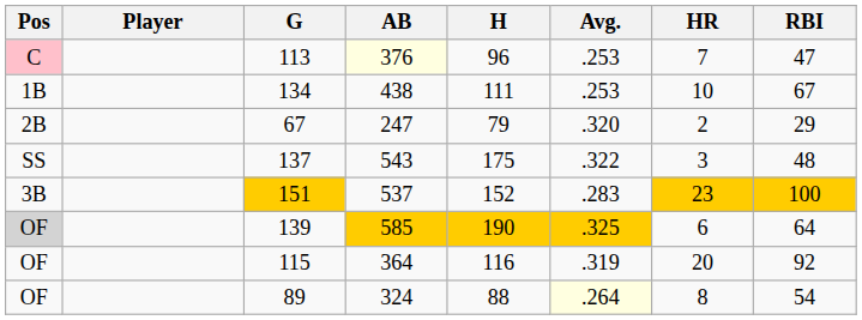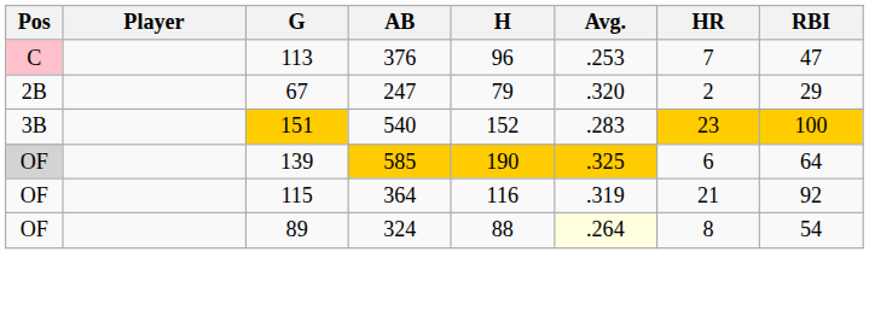 <table class="wikitable sortable">
 <tr>
 <th bgcolor="#DDDDFF" width="5%">Pos</th>
 <th bgcolor="#DDDDFF" width="16%">Player</th>
 <th bgcolor="#DDDDFF" width="9%">G</th>
 <th bgcolor="#DDDDFF" width="9%">AB</th>
 <th bgcolor="#DDDDFF" width="9%">H</th>
 <th bgcolor="#DDDDFF" width="9%">Avg.</th>
 <th bgcolor="#DDDDFF" width="9%">HR</th>
 <th bgcolor="#DDDDFF" width="9%">RBI</th>
 </tr>
 <tr align="center">
 <td style="background: pink;">C</td>
 <td></td>
 <td>113</td>
-<td style="background: lightyellow;">376</td>
+<td>376</td>
 <td>96</td>
 <td>.253</td>
 <td>7</td>
 <td>47</td>
-</tr>
-<tr align="center">
-<td>1B</td>
-<td></td>
-<td>134</td>
-<td>438</td>
-<td>111</td>
-<td>.253</td>
-<td>10</td>
-<td>67</td>
 </tr>
 <tr align="center">
 <td>2B</td>
 <td></td>
 <td>67</td>
 <td>247</td>
 <td>79</td>
 <td>.320</td>
 <td>2</td>
 <td>29</td>
 </tr>
 <tr align="center">
-<td>SS</td>
-<td></td>
-<td>137</td>
-<td>543</td>
-<td>175</td>
-<td>.322</td>
-<td>3</td>
-<td>48</td>
-</tr>
-<tr align="center">
 <td>3B</td>
 <td></td>
 <td bgcolor=#ffcc00>151</td>
-<td>537</td>
+<td>540</td>
 <td>152</td>
 <td>.283</td>
 <td bgcolor=#ffcc00>23</td>
 <td bgcolor=#ffcc00>100</td>
 </tr>
 <tr align="center">
 <td style="background: lightgrey;">OF</td>
 <td></td>
 <td>139</td>
 <td bgcolor=#ffcc00>585</td>
 <td bgcolor=#ffcc00>190</td>
 <td bgcolor=#ffcc00>.325</td>
 <td>6</td>
 <td>64</td>
 </tr>
 <tr align="center">
 <td>OF</td>
 <td></td>
 <td>115</td>
 <td>364</td>
 <td>116</td>
 <td>.319</td>
-<td>20</td>
+<td>21</td>
 <td>92</td>
 </tr>
 <tr align="center">
 <td>OF</td>
 <td></td>
 <td>89</td>
 <td>324</td>
 <td>88</td>
 <td style="background: lightyellow;">.264</td>
 <td>8</td>
 <td>54</td>
 </tr>
 </table>
